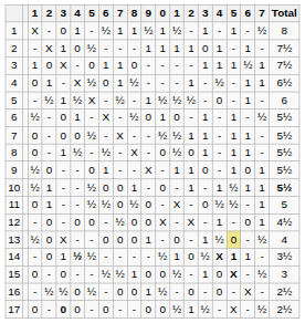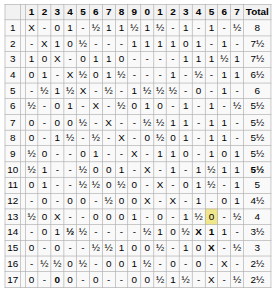 <table class="wikitable" style="text-align: center; margin: auto 4em">
 <tr>
 <th></th>
 <th></th>
 <th>1</th>
 <th>2</th>
 <th>3</th>
 <th>4</th>
 <th>5</th>
 <th>6</th>
 <th>7</th>
 <th>8</th>
 <th>9</th>
 <th>0</th>
 <th>1</th>
 <th>2</th>
 <th>3</th>
 <th>4</th>
 <th>5</th>
 <th>6</th>
 <th>7</th>
 <th>Total</th>
 </tr>
 <tr>
 <td>1</td>
 <td align=left></td>
 <td>X</td>
 <td>-</td>
 <td>0</td>
 <td>1</td>
 <td>-</td>
 <td>½</td>
 <td>1</td>
 <td>1</td>
 <td>½</td>
 <td>1</td>
 <td>½</td>
 <td>-</td>
 <td>1</td>
 <td>-</td>
 <td>1</td>
 <td>-</td>
 <td>½</td>
 <td>8</td>
 </tr>
 <tr>
 <td>2</td>
 <td align=left></td>
 <td>-</td>
 <td>X</td>
 <td>1</td>
 <td>0</td>
 <td>½</td>
 <td>-</td>
 <td>-</td>
 <td>-</td>
 <td>1</td>
 <td>1</td>
 <td>1</td>
 <td>1</td>
 <td>0</td>
 <td>1</td>
 <td>-</td>
 <td>1</td>
 <td>-</td>
 <td>7½</td>
 </tr>
 <tr>
 <td>3</td>
 <td align=left></td>
 <td>1</td>
 <td>0</td>
 <td>X</td>
 <td>-</td>
 <td>0</td>
 <td>1</td>
 <td>1</td>
 <td>0</td>
 <td>-</td>
 <td>-</td>
 <td>-</td>
 <td>-</td>
 <td>1</td>
 <td>1</td>
 <td>1</td>
 <td>½</td>
 <td>1</td>
 <td>7½</td>
 </tr>
 <tr>
 <td>4</td>
 <td align=left></td>
 <td>0</td>
 <td>1</td>
 <td>-</td>
 <td>X</td>
 <td>½</td>
 <td>0</td>
 <td>1</td>
 <td>½</td>
 <td>-</td>
 <td>-</td>
 <td>-</td>
 <td>1</td>
 <td>-</td>
 <td>½</td>
 <td>-</td>
 <td>1</td>
 <td>1</td>
 <td>6½</td>
 </tr>
 <tr>
 <td>5</td>
 <td align=left></td>
 <td>-</td>
 <td>½</td>
 <td>1</td>
 <td>½</td>
 <td>X</td>
 <td>-</td>
 <td>½</td>
 <td>-</td>
 <td>1</td>
 <td>½</td>
 <td>½</td>
 <td>½</td>
 <td>-</td>
 <td>0</td>
 <td>-</td>
 <td>1</td>
 <td>-</td>
 <td>6</td>
 </tr>
 <tr>
 <td>6</td>
 <td align=left></td>
 <td>½</td>
 <td>-</td>
 <td>0</td>
 <td>1</td>
 <td>-</td>
 <td>X</td>
 <td>-</td>
 <td>½</td>
 <td>0</td>
 <td>1</td>
 <td>0</td>
 <td>-</td>
 <td>1</td>
 <td>-</td>
 <td>1</td>
 <td>-</td>
 <td>½</td>
 <td>5½</td>
 </tr>
 <tr>
 <td>7</td>
 <td align=left></td>
 <td>0</td>
 <td>-</td>
 <td>0</td>
 <td>0</td>
 <td>½</td>
 <td>-</td>
 <td>X</td>
 <td>-</td>
 <td>-</td>
 <td>½</td>
 <td>½</td>
 <td>1</td>
 <td>1</td>
 <td>-</td>
 <td>1</td>
 <td>1</td>
 <td>-</td>
 <td>5½</td>
 </tr>
 <tr>
 <td>8</td>
 <td align=left></td>
 <td>0</td>
 <td>-</td>
 <td>1</td>
 <td>½</td>
 <td>-</td>
 <td>½</td>
 <td>-</td>
 <td>X</td>
 <td>-</td>
 <td>0</td>
 <td>½</td>
 <td>0</td>
 <td>1</td>
 <td>-</td>
 <td>1</td>
 <td>1</td>
 <td>-</td>
 <td>5½</td>
 </tr>
 <tr>
 <td>9</td>
 <td align=left></td>
 <td>½</td>
 <td>0</td>
 <td>-</td>
 <td>-</td>
 <td>0</td>
 <td>1</td>
 <td>-</td>
 <td>-</td>
 <td>X</td>
 <td>-</td>
 <td>1</td>
 <td>1</td>
 <td>0</td>
 <td>-</td>
 <td>1</td>
 <td>0</td>
 <td>1</td>
 <td>5½</td>
 </tr>
 <tr>
 <td>10</td>
 <td align=left></td>
 <td>½</td>
 <td>1</td>
 <td>-</td>
 <td>-</td>
 <td>½</td>
 <td>0</td>
 <td>0</td>
 <td>1</td>
 <td>-</td>
-<td>0</td>
+<td>X</td>
 <td>-</td>
 <td>1</td>
 <td>-</td>
 <td>1</td>
 <td>½</td>
 <td>1</td>
 <td>1</td>
 <td><strong>5½</strong></td>
 </tr>
 <tr>
 <td>11</td>
 <td align=left></td>
 <td>0</td>
 <td>1</td>
 <td>-</td>
 <td>-</td>
 <td>½</td>
 <td>½</td>
 <td>0</td>
 <td>½</td>
 <td>0</td>
 <td>-</td>
 <td>X</td>
 <td>-</td>
 <td>0</td>
-<td>½</td>
+<td>1</td>
 <td>½</td>
 <td>-</td>
 <td>1</td>
 <td>5</td>
 </tr>
 <tr>
 <td>12</td>
 <td align=left></td>
 <td>-</td>
 <td>0</td>
 <td>-</td>
 <td>0</td>
 <td>0</td>
 <td>-</td>
 <td>½</td>
 <td>0</td>
 <td>0</td>
 <td>X</td>
 <td>-</td>
 <td>X</td>
 <td>-</td>
 <td>1</td>
 <td>-</td>
 <td>0</td>
 <td>1</td>
 <td>4½</td>
 </tr>
 <tr>
 <td>13</td>
 <td align=left></td>
 <td>½</td>
 <td>0</td>
 <td>X</td>
 <td>-</td>
 <td>-</td>
 <td>0</td>
 <td>0</td>
 <td>0</td>
 <td>1</td>
 <td>-</td>
 <td>0</td>
 <td>-</td>
 <td>1</td>
 <td>½</td>
 <td style="background: khaki;">0</td>
 <td>-</td>
 <td>½</td>
 <td>4</td>
 </tr>
 <tr>
 <td>14</td>
 <td align=left></td>
 <td>-</td>
 <td>0</td>
 <td>1</td>
 <td><strong>½</strong></td>
 <td>½</td>
 <td>-</td>
 <td>-</td>
 <td>-</td>
 <td>-</td>
 <td>½</td>
 <td>1</td>
 <td>0</td>
 <td>½</td>
 <td><strong>X</strong></td>
 <td><strong>1</strong></td>
 <td>1</td>
 <td>-</td>
 <td>3½</td>
 </tr>
 <tr>
 <td>15</td>
 <td align=left></td>
 <td>0</td>
 <td>-</td>
 <td>0</td>
 <td>-</td>
 <td>-</td>
 <td>½</td>
 <td>½</td>
 <td>1</td>
 <td>0</td>
 <td>0</td>
 <td>½</td>
 <td>-</td>
 <td>1</td>
 <td>0</td>
 <td><strong>X</strong></td>
 <td>-</td>
 <td>½</td>
 <td>3</td>
 </tr>
 <tr>
 <td>16</td>
 <td align=left></td>
 <td>-</td>
 <td>½</td>
 <td>½</td>
 <td>0</td>
 <td>½</td>
 <td>-</td>
 <td>0</td>
 <td>0</td>
 <td>1</td>
 <td>½</td>
 <td>-</td>
 <td>0</td>
 <td>-</td>
 <td>0</td>
 <td>-</td>
 <td>X</td>
 <td>-</td>
 <td>2½</td>
 </tr>
 <tr>
 <td>17</td>
 <td align=left></td>
 <td>0</td>
 <td>-</td>
 <td><strong>0</strong></td>
 <td>0</td>
 <td>-</td>
 <td>0</td>
 <td>-</td>
 <td>-</td>
 <td>0</td>
 <td>0</td>
 <td>½</td>
 <td>1</td>
 <td>½</td>
 <td>-</td>
 <td>X</td>
 <td>-</td>
 <td>½</td>
 <td>2½</td>
 </tr>
 </table>
